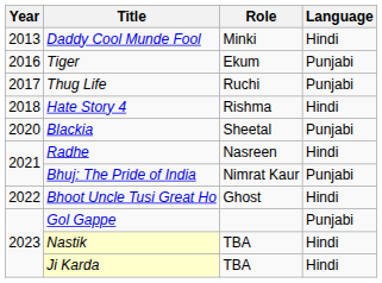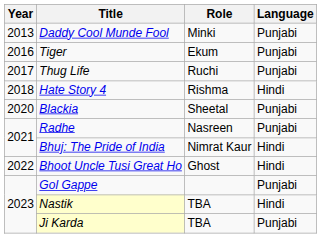 <table class="wikitable">
 <tr>
 <th>Year</th>
 <th>Title</th>
 <th>Role</th>
 <th>Language</th>
 </tr>
 <tr>
 <td>2013</td>
 <td><em><a href='#'>Daddy Cool Munde Fool</a></em></td>
 <td>Minki</td>
-<td>Hindi</td>
+<td>Punjabi</td>
 </tr>
 <tr>
 <td>2016</td>
 <td><em>Tiger</em></td>
 <td>Ekum</td>
 <td>Punjabi</td>
 </tr>
 <tr>
 <td>2017</td>
 <td><em>Thug Life</em></td>
 <td>Ruchi</td>
 <td>Punjabi</td>
 </tr>
 <tr>
 <td>2018</td>
 <td><em><a href='#'>Hate Story 4</a></em></td>
 <td>Rishma</td>
 <td>Hindi</td>
 </tr>
 <tr>
 <td>2020</td>
 <td><em><a href='#'>Blackia</a></em></td>
 <td>Sheetal</td>
 <td>Punjabi</td>
 </tr>
 <tr>
 <td rowspan="2">2021</td>
 <td><em><a href='#'>Radhe</a></em></td>
 <td>Nasreen</td>
-<td>Hindi</td>
+<td>Punjabi</td>
 </tr>
 <tr>
 <td><em><a href='#'>Bhuj: The Pride of India</a></em></td>
 <td>Nimrat Kaur</td>
-<td>Punjabi</td>
+<td>Hindi</td>
 </tr>
 <tr>
 <td>2022</td>
 <td><em><a href='#'>Bhoot Uncle Tusi Great Ho</a></em></td>
 <td>Ghost</td>
 <td>Hindi</td>
 </tr>
 <tr>
 <td rowspan="4">2023</td>
 <td><em><a href='#'>Gol Gappe</a></em></td>
 <td></td>
 <td>Punjabi</td>
 </tr>
 <tr>
 <td style="background:#FFFFCC;"><em>Nastik</em> </td>
 <td>TBA</td>
 <td>Hindi</td>
 </tr>
 <tr>
 <td style="background:#FFFFCC;"><em>Ji Karda</em> </td>
 <td>TBA</td>
-<td>Hindi</td>
+<td>Punjabi</td>
 </tr>
 </table>
